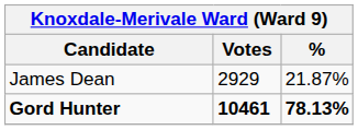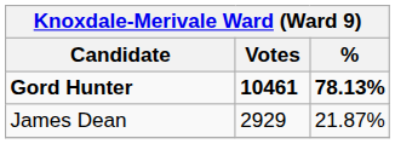 <table class="wikitable">
 <tr>
 <th colspan="3"><a href='#'>Knoxdale-Merivale Ward</a> (Ward 9)</th>
 </tr>
 <tr>
 <th style="width: 170px">Candidate</th>
 <th style="width: 50px">Votes</th>
 <th style="width: 40px">%</th>
 </tr>
 <tr>
+<td><strong>Gord Hunter</strong></td>
+<td><strong>10461</strong></td>
+<td><strong>78.13%</strong></td>
+</tr>
+<tr>
 <td>James Dean</td>
 <td>2929</td>
 <td>21.87%</td>
 </tr>
 <tr>
-<td><strong>Gord Hunter</strong></td>
-<td><strong>10461</strong></td>
-<td><strong>78.13%</strong></td>
-</tr>
-<tr>
 </tr>
 </table>
